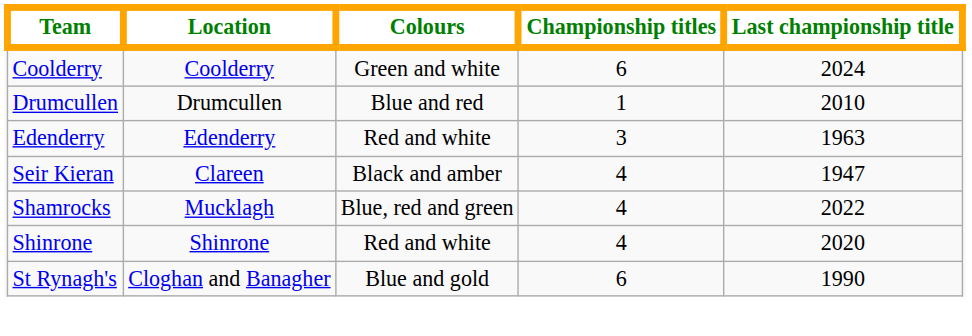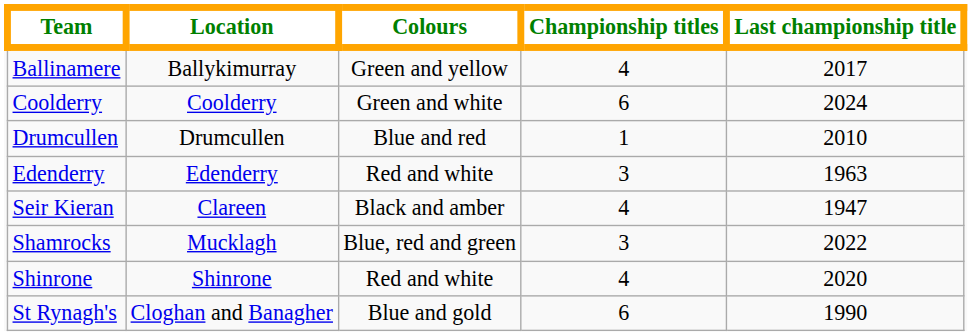 <table class="wikitable sortable" style="text-align:center">
 <tr>
 <th style="background:white;color:green;border:5px solid orange">Team</th>
 <th style="background:white;color:green;border:5px solid orange">Location</th>
 <th style="background:white;color:green;border:5px solid orange">Colours</th>
 <th style="background:white;color:green;border:5px solid orange">Championship titles</th>
 <th style="background:white;color:green;border:5px solid orange">Last championship title</th>
+</tr>
+<tr>
+<td style="text-align:left"> <a href='#'>Ballinamere</a></td>
+<td>Ballykimurray</td>
+<td>Green and yellow</td>
+<td>4</td>
+<td>2017</td>
 </tr>
 <tr>
 <td style="text-align:left"> <a href='#'>Coolderry</a></td>
 <td><a href='#'>Coolderry</a></td>
 <td>Green and white</td>
 <td>6</td>
 <td>2024</td>
 </tr>
 <tr>
 <td style="text-align:left"> <a href='#'>Drumcullen</a></td>
 <td>Drumcullen</td>
 <td>Blue and red</td>
 <td>1</td>
 <td>2010</td>
 </tr>
 <tr>
 <td style="text-align:left"> <a href='#'>Edenderry</a></td>
 <td><a href='#'>Edenderry</a></td>
 <td>Red and white</td>
 <td>3</td>
 <td>1963</td>
 </tr>
 <tr>
 <td style="text-align:left"> <a href='#'>Seir Kieran</a></td>
 <td><a href='#'>Clareen</a></td>
 <td>Black and amber</td>
 <td>4</td>
 <td>1947</td>
 </tr>
 <tr>
 <td style="text-align:left"> <a href='#'>Shamrocks</a></td>
 <td><a href='#'>Mucklagh</a></td>
 <td>Blue, red and green</td>
-<td>4</td>
+<td>3</td>
 <td>2022</td>
 </tr>
 <tr>
 <td style="text-align:left"> <a href='#'>Shinrone</a></td>
 <td><a href='#'>Shinrone</a></td>
 <td>Red and white</td>
 <td>4</td>
 <td>2020</td>
 </tr>
 <tr>
 <td style="text-align:left"> <a href='#'>St Rynagh's</a></td>
 <td><a href='#'>Cloghan</a> and <a href='#'>Banagher</a></td>
 <td>Blue and gold</td>
 <td>6</td>
 <td>1990</td>
 </tr>
 </table>
